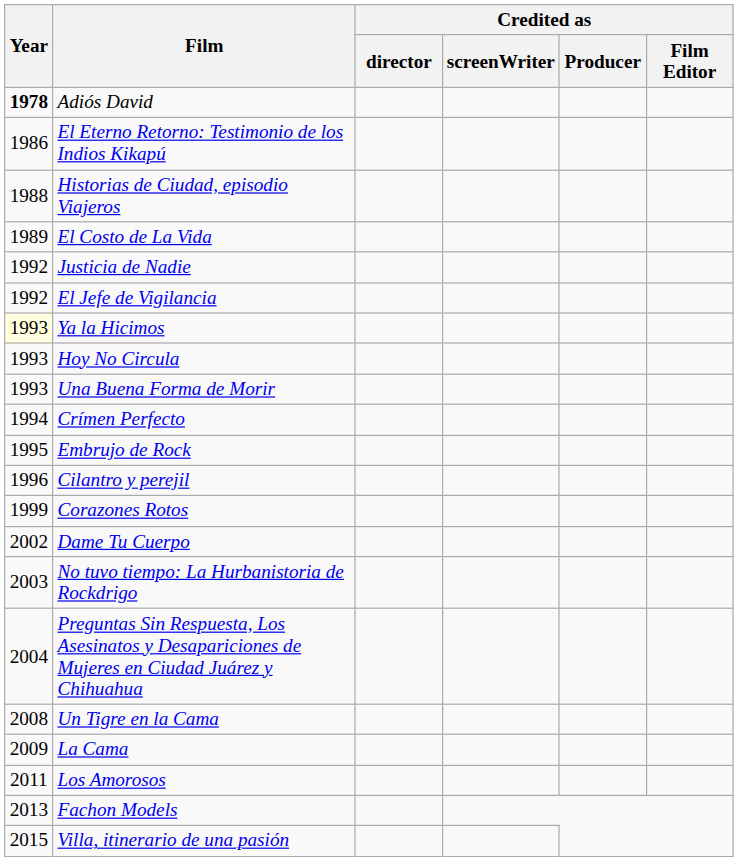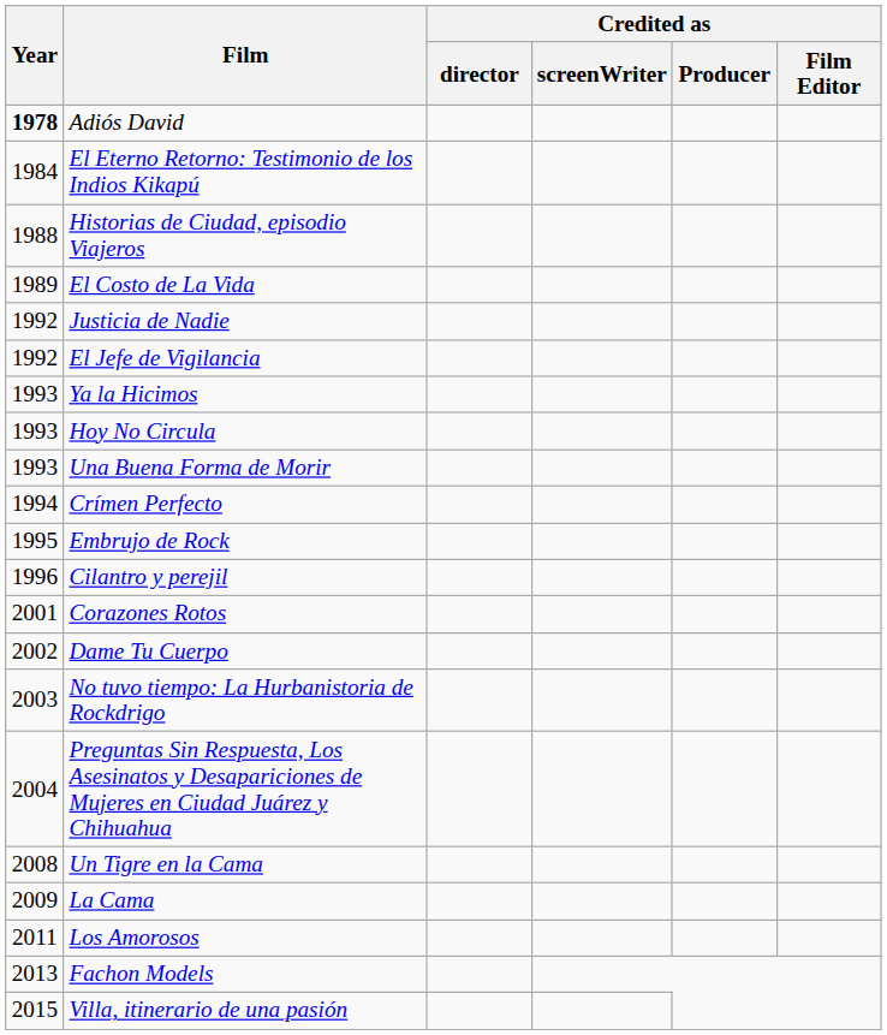 <table class="wikitable">
 <tr>
 <th rowspan="2" style="width:33px;">Year</th>
 <th rowspan="2">Film</th>
 <th colspan="5">Credited as</th>
 </tr>
 <tr>
 <th width=65>director</th>
 <th width=65>screenWriter</th>
 <th width=65>Producer</th>
 <th width=65>Film Editor</th>
 </tr>
 <tr style="text-align:center;">
 <td><strong>1978</strong></td>
 <td style="text-align:left;"><em>Adiós David</em></td>
 <td></td>
 <td></td>
 <td></td>
 <td></td>
 </tr>
 <tr style="text-align:center;">
-<td>1986</td>
+<td>1984</td>
 <td style="text-align:left;"><em><a href='#'>El Eterno Retorno: Testimonio de los Indios Kikapú</a></em></td>
 <td></td>
 <td></td>
 <td></td>
 <td></td>
 </tr>
 <tr style="text-align:center;">
 <td>1988</td>
 <td style="text-align:left;"><em><a href='#'>Historias de Ciudad, episodio Viajeros</a></em></td>
 <td></td>
 <td></td>
 <td></td>
 <td></td>
 </tr>
 <tr style="text-align:center;">
 <td>1989</td>
 <td style="text-align:left;"><em><a href='#'>El Costo de La Vida</a></em></td>
 <td></td>
 <td></td>
 <td></td>
 <td></td>
 </tr>
 <tr style="text-align:center;">
 <td>1992</td>
 <td style="text-align:left;"><em><a href='#'>Justicia de Nadie</a></em></td>
 <td></td>
 <td></td>
 <td></td>
 <td></td>
 </tr>
 <tr style="text-align:center;">
 <td>1992</td>
 <td style="text-align:left;"><em><a href='#'>El Jefe de Vigilancia</a></em></td>
 <td></td>
 <td></td>
 <td></td>
 <td></td>
 </tr>
 <tr style="text-align:center;">
-<td style="background: lightyellow;">1993</td>
+<td>1993</td>
 <td style="text-align:left;"><em><a href='#'>Ya la Hicimos</a></em></td>
 <td></td>
 <td></td>
 <td></td>
 <td></td>
 </tr>
 <tr style="text-align:center;">
 <td>1993</td>
 <td style="text-align:left;"><em><a href='#'>Hoy No Circula</a></em></td>
 <td></td>
 <td></td>
 <td></td>
 <td></td>
 </tr>
 <tr style="text-align:center;">
 <td>1993</td>
 <td style="text-align:left;"><em><a href='#'>Una Buena Forma de Morir</a></em></td>
 <td></td>
 <td></td>
 <td></td>
 <td></td>
 </tr>
 <tr style="text-align:center;">
 <td>1994</td>
 <td style="text-align:left;"><em><a href='#'>Crímen Perfecto</a></em></td>
 <td></td>
 <td></td>
 <td></td>
 <td></td>
 </tr>
 <tr style="text-align:center;">
 <td>1995</td>
 <td style="text-align:left;"><em><a href='#'>Embrujo de Rock</a></em></td>
 <td></td>
 <td></td>
 <td></td>
 <td></td>
 </tr>
 <tr style="text-align:center;">
 <td>1996</td>
 <td style="text-align:left;"><em><a href='#'>Cilantro y perejil</a></em></td>
 <td></td>
 <td></td>
 <td></td>
 <td></td>
 </tr>
 <tr style="text-align:center;">
-<td>1999</td>
+<td>2001</td>
 <td style="text-align:left;"><em><a href='#'>Corazones Rotos</a></em></td>
 <td></td>
 <td></td>
 <td></td>
 <td></td>
 </tr>
 <tr style="text-align:center;">
 <td>2002</td>
 <td style="text-align:left;"><em><a href='#'>Dame Tu Cuerpo</a></em></td>
 <td></td>
 <td></td>
 <td></td>
 <td></td>
 </tr>
 <tr style="text-align:center;">
 <td>2003</td>
 <td style="text-align:left;"><em><a href='#'>No tuvo tiempo: La Hurbanistoria de Rockdrigo</a></em></td>
 <td></td>
 <td></td>
 <td></td>
 <td></td>
 </tr>
 <tr style="text-align:center;">
 <td>2004</td>
 <td style="text-align:left;"><em><a href='#'>Preguntas Sin Respuesta, Los Asesinatos y Desapariciones de Mujeres en Ciudad Juárez y Chihuahua</a></em></td>
 <td></td>
 <td></td>
 <td></td>
 <td></td>
 </tr>
 <tr style="text-align:center;">
 <td>2008</td>
 <td style="text-align:left;"><em><a href='#'>Un Tigre en la Cama</a></em></td>
 <td></td>
 <td></td>
 <td></td>
 <td></td>
 </tr>
 <tr style="text-align:center;">
 <td>2009</td>
 <td style="text-align:left;"><em><a href='#'>La Cama</a></em></td>
 <td></td>
 <td></td>
 <td></td>
 <td></td>
 </tr>
 <tr style="text-align:center;">
 <td>2011</td>
 <td style="text-align:left;"><em><a href='#'>Los Amorosos</a></em></td>
 <td></td>
 <td></td>
 <td></td>
 <td></td>
 </tr>
 <tr style="text-align:center;">
 <td>2013</td>
 <td style="text-align:left;"><em><a href='#'>Fachon Models</a></em></td>
 <td></td>
 </tr>
 <tr style="text-align:center;">
 <td>2015</td>
 <td style="text-align:left;"><em><a href='#'>Villa, itinerario de una pasión</a></em></td>
 <td></td>
 <td></td>
 </tr>
 </table>
